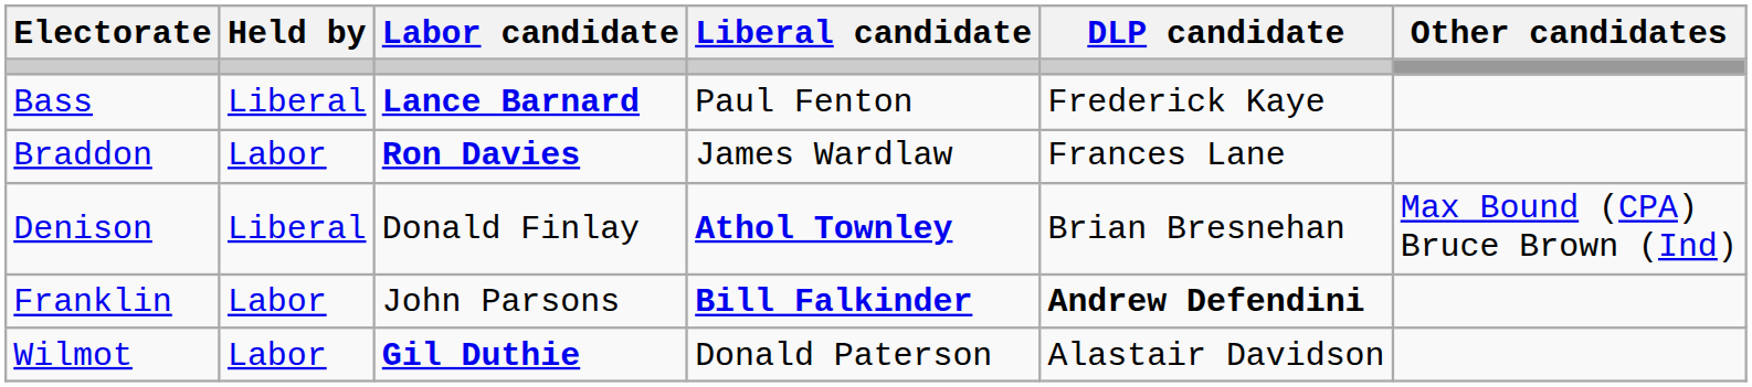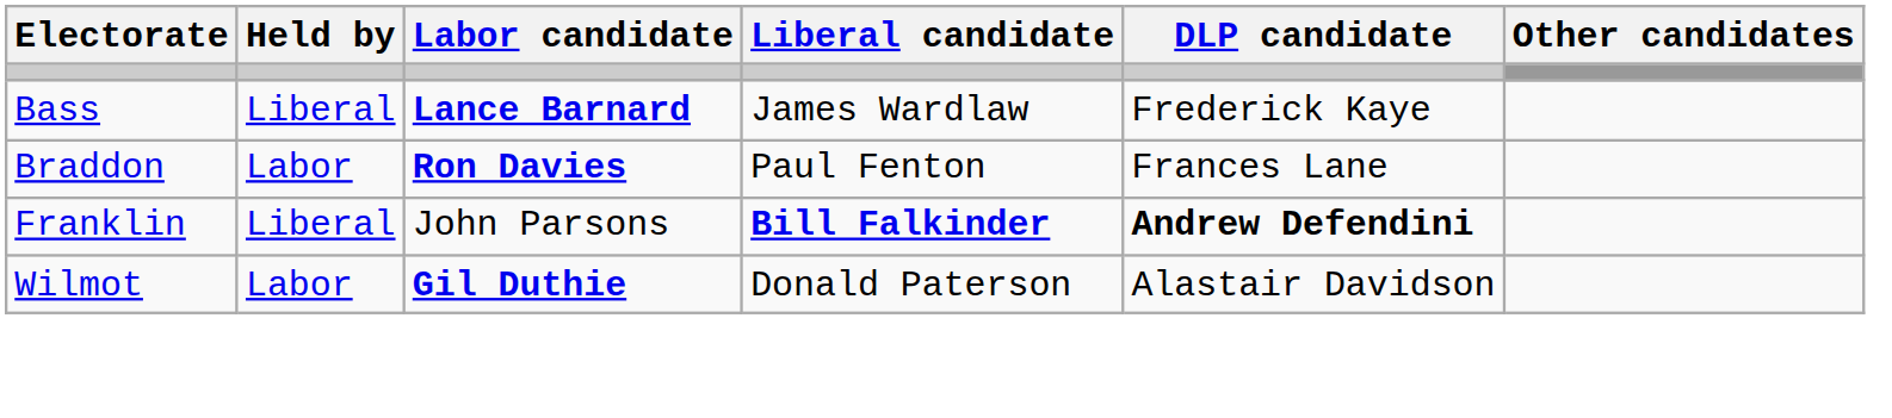 <table class="wikitable">
 <tr>
 <th>Electorate</th>
 <th>Held by</th>
 <th><a href='#'>Labor</a> candidate</th>
 <th><a href='#'>Liberal</a> candidate</th>
 <th><a href='#'>DLP</a> candidate</th>
 <th>Other candidates</th>
 </tr>
 <tr bgcolor="#cccccc">
 <td></td>
 <td></td>
 <td></td>
 <td></td>
 <td></td>
 <td bgcolor="#999999"></td>
 </tr>
 <tr>
 <td><a href='#'>Bass</a></td>
 <td><a href='#'>Liberal</a></td>
 <td><strong><a href='#'>Lance Barnard</a></strong></td>
-<td>Paul Fenton</td>
+<td>James Wardlaw</td>
 <td>Frederick Kaye</td>
 <td></td>
 </tr>
 <tr>
 <td><a href='#'>Braddon</a></td>
 <td><a href='#'>Labor</a></td>
 <td><strong><a href='#'>Ron Davies</a></strong></td>
-<td>James Wardlaw</td>
+<td>Paul Fenton</td>
 <td>Frances Lane</td>
 <td></td>
 </tr>
 <tr>
-<td><a href='#'>Denison</a></td>
+<td><a href='#'>Franklin</a></td>
 <td><a href='#'>Liberal</a></td>
-<td>Donald Finlay</td>
-<td><strong><a href='#'>Athol Townley</a></strong></td>
-<td>Brian Bresnehan</td>
-<td><a href='#'>Max Bound</a> (<a href='#'>CPA</a>)<br>Bruce Brown (<a href='#'>Ind</a>)</td>
-</tr>
-<tr>
-<td><a href='#'>Franklin</a></td>
-<td><a href='#'>Labor</a></td>
 <td>John Parsons</td>
 <td><strong><a href='#'>Bill Falkinder</a></strong></td>
 <td><strong>Andrew Defendini</strong></td>
 <td></td>
 </tr>
 <tr>
 <td><a href='#'>Wilmot</a></td>
 <td><a href='#'>Labor</a></td>
 <td><strong><a href='#'>Gil Duthie</a></strong></td>
 <td>Donald Paterson</td>
 <td>Alastair Davidson</td>
 <td></td>
 </tr>
 </table>
